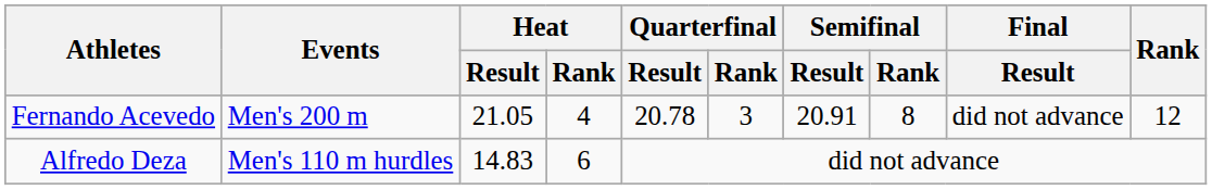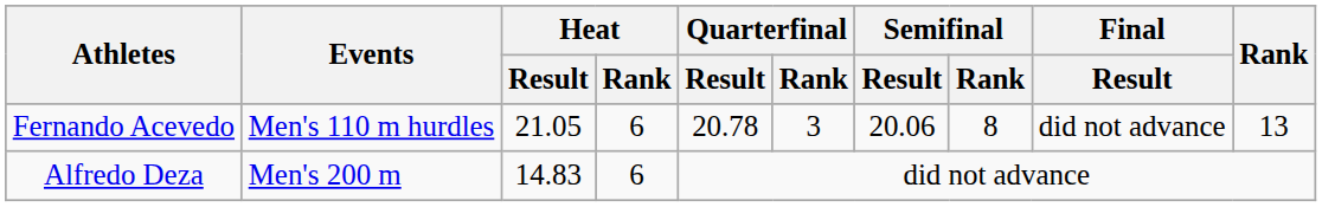 <table class=wikitable style="font-size:90%">
 <tr>
 <th rowspan="2">Athletes</th>
 <th rowspan="2">Events</th>
 <th colspan="2">Heat</th>
 <th colspan="2">Quarterfinal</th>
 <th colspan="2">Semifinal</th>
 <th>Final</th>
 <th rowspan="2">Rank</th>
 </tr>
 <tr>
 <th>Result</th>
 <th>Rank</th>
 <th>Result</th>
 <th>Rank</th>
 <th>Result</th>
 <th>Rank</th>
 <th>Result</th>
 </tr>
 <tr>
 <td align=center><a href='#'>Fernando Acevedo</a></td>
-<td><a href='#'>Men's 200 m</a></td>
+<td><a href='#'>Men's 110 m hurdles</a></td>
 <td align=center>21.05</td>
-<td align=center>4</td>
+<td align=center>6</td>
 <td align=center>20.78</td>
 <td align=center>3</td>
-<td align=center>20.91</td>
+<td align=center>20.06</td>
 <td align=center>8</td>
 <td align=center colspan=1>did not advance</td>
-<td align=center>12</td>
+<td align=center>13</td>
 </tr>
 <tr>
 <td align=center><a href='#'>Alfredo Deza</a></td>
-<td><a href='#'>Men's 110 m hurdles</a></td>
+<td><a href='#'>Men's 200 m</a></td>
 <td align=center>14.83</td>
 <td align=center>6</td>
 <td align=center colspan=6>did not advance</td>
 </tr>
 </table>
